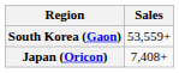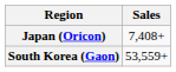 <table class="wikitable plainrowheaders" style="text-align:center;" border="1">
 <tr>
 <th>Region</th>
 <th>Sales</th>
 </tr>
 <tr>
+<th scope=row>Japan (<a href='#'>Oricon</a>)</th>
+<td>7,408+</td>
+</tr>
+<tr>
 <th scope=row>South Korea (<a href='#'>Gaon</a>)</th>
 <td>53,559+</td>
 </tr>
-<tr>
-<th scope=row>Japan (<a href='#'>Oricon</a>)</th>
-<td>7,408+</td>
-</tr>
 </table>
